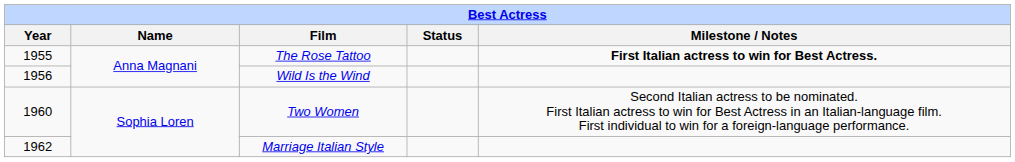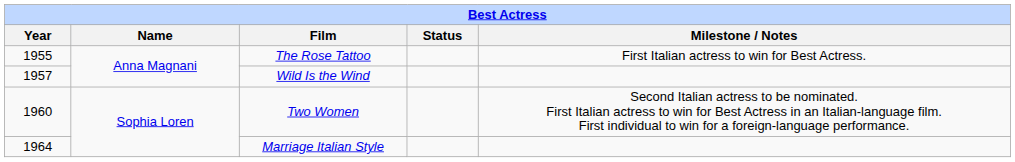 <table class="wikitable" style="text-align: center">
 <tr style="background:#bfd7ff;">
 <td colspan="5" style="text-align:center;"><strong><a href='#'>Best Actress</a></strong></td>
 </tr>
 <tr style="background:#ebf5ff;">
 <th style="width:075px;">Year</th>
 <th style="width:200px;">Name</th>
 <th style="width:200px;">Film</th>
 <th style="width:080px;">Status</th>
 <th style="width:650px;">Milestone / Notes</th>
 </tr>
 <tr>
 <td>1955</td>
 <td rowspan=2><a href='#'>Anna Magnani</a></td>
 <td><em><a href='#'>The Rose Tattoo</a></em></td>
 <td></td>
-<td><strong>First Italian actress to win for Best Actress.</strong></td>
+<td>First Italian actress to win for Best Actress.</td>
 </tr>
 <tr>
-<td>1956</td>
+<td>1957</td>
 <td><em><a href='#'>Wild Is the Wind</a></em></td>
 <td></td>
 <td></td>
 </tr>
 <tr>
 <td>1960</td>
 <td rowspan=2><a href='#'>Sophia Loren</a></td>
 <td><em><a href='#'>Two Women</a></em></td>
 <td></td>
 <td>Second Italian actress to be nominated.<br>First Italian actress to win for Best Actress in an Italian-language film.<br>First individual to win for a foreign-language performance.</td>
 </tr>
 <tr>
-<td>1962</td>
+<td>1964</td>
 <td><em><a href='#'>Marriage Italian Style</a></em></td>
 <td></td>
 <td></td>
 </tr>
 </table>
